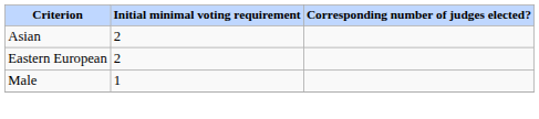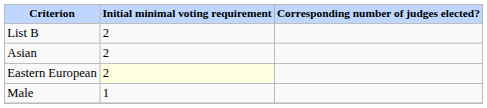 <table class="wikitable col2center">
 <tr bgcolor=#BFD7FF align="center" style="font-size:90%;">
 <td><strong>Criterion</strong></td>
 <td><strong>Initial minimal voting requirement</strong></td>
 <td><strong>Corresponding number of judges elected?</strong></td>
+</tr>
+<tr>
+<td>List B</td>
+<td>2</td>
+<td></td>
 </tr>
 <tr>
 <td>Asian</td>
 <td>2</td>
 <td></td>
 </tr>
 <tr>
 <td>Eastern European</td>
-<td>2</td>
+<td style="background: lightyellow;">2</td>
 <td></td>
 </tr>
 <tr>
 <td>Male</td>
 <td>1</td>
 <td></td>
 </tr>
 <tr>
 </tr>
 </table>
